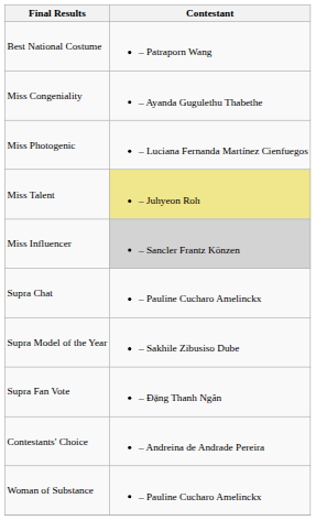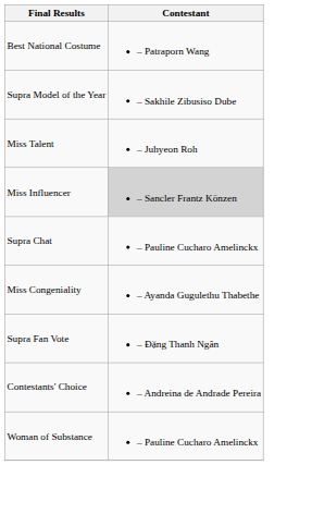 <table class="wikitable" style="font-size: 95%;">
 <tr>
 <th><strong>Final Results</strong></th>
 <th>Contestant</th>
 </tr>
 <tr>
 <td>Best National Costume</td>
 <td><br><ul><li><strong></strong> – Patraporn Wang</li></ul></td>
 </tr>
 <tr>
-<td>Miss Congeniality</td>
-<td><br><ul><li><strong></strong> – Ayanda Gugulethu Thabethe</li></ul></td>
-</tr>
-<tr>
-<td>Miss Photogenic</td>
-<td><br><ul><li><strong></strong> – Luciana Fernanda Martínez Cienfuegos</li></ul></td>
+<td>Supra Model of the Year</td>
+<td><br><ul><li><strong></strong> – Sakhile Zibusiso Dube</li></ul></td>
 </tr>
 <tr>
 <td>Miss Talent</td>
-<td style="background: khaki;"><br><ul><li><strong> </strong> –  Juhyeon Roh</li></ul></td>
+<td><br><ul><li><strong> </strong> –  Juhyeon Roh</li></ul></td>
 </tr>
 <tr>
 <td>Miss Influencer</td>
 <td style="background: lightgrey;"><br><ul><li><strong></strong> – Sancler Frantz Könzen</li></ul></td>
 </tr>
 <tr>
 <td>Supra Chat</td>
 <td><br><ul><li><strong></strong> – Pauline Cucharo Amelinckx</li></ul></td>
 </tr>
 <tr>
-<td>Supra Model of the Year</td>
-<td><br><ul><li><strong></strong> – Sakhile Zibusiso Dube</li></ul></td>
+<td>Miss Congeniality</td>
+<td><br><ul><li><strong></strong> – Ayanda Gugulethu Thabethe</li></ul></td>
 </tr>
 <tr>
 <td>Supra Fan Vote</td>
 <td><br><ul><li><strong></strong> – Đặng Thanh Ngân</li></ul></td>
 </tr>
 <tr>
 <td>Contestants' Choice</td>
 <td><br><ul><li><strong></strong> – Andreina de Andrade Pereira</li></ul></td>
 </tr>
 <tr>
 <td>Woman of Substance</td>
 <td><br><ul><li><strong></strong> – Pauline Cucharo Amelinckx</li></ul></td>
 </tr>
 <tr>
 </tr>
 </table>
